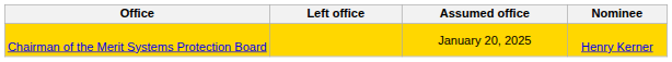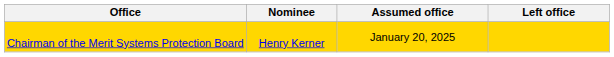 <table class="wikitable sortable" style="text-align:center">
 <tr>
 <th style="width:40%;">Office</th>
+<th style="width:15%;">Nominee</th>
+<th style="width:25%;" data-sort- type="date">Assumed office</th>
 <th style="width:20%;" data-sort- type="date">Left office</th>
-<th style="width:25%;" data-sort- type="date">Assumed office</th>
-<th style="width:15%;">Nominee</th>
 </tr>
 <tr style="background:gold">
 <td><br><a href='#'>Chairman of the Merit Systems Protection Board</a></td>
+<td><br><a href='#'>Henry Kerner</a></td>
+<td>January 20, 2025</td>
 <td></td>
-<td>January 20, 2025</td>
-<td><br><a href='#'>Henry Kerner</a></td>
 </tr>
 </table>
